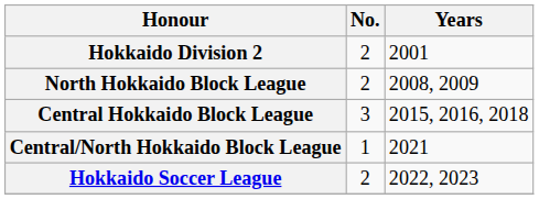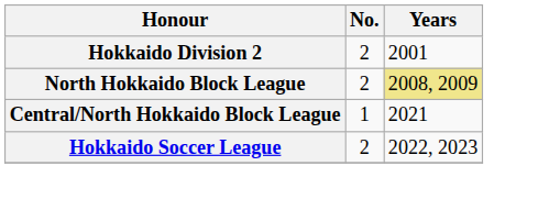 <table class="wikitable plainrowheaders">
 <tr>
 <th scope=col>Honour</th>
 <th scope=col>No.</th>
 <th scope=col>Years</th>
 </tr>
 <tr>
 <th scope=row>Hokkaido Division 2</th>
 <td align="center">2</td>
 <td>2001</td>
 </tr>
 <tr>
 <th scope=row>North Hokkaido Block League</th>
 <td align="center">2</td>
-<td>2008, 2009</td>
-</tr>
-<tr>
-<th scope=row>Central Hokkaido Block League</th>
-<td align="center">3</td>
-<td>2015, 2016, 2018</td>
+<td style="background: khaki;">2008, 2009</td>
 </tr>
 <tr>
 <th scope=row>Central/North Hokkaido Block League</th>
 <td align="center">1</td>
 <td>2021</td>
 </tr>
 <tr>
 <th scope=row><a href='#'>Hokkaido Soccer League</a></th>
 <td align="center">2</td>
 <td>2022, 2023</td>
 </tr>
 <tr>
 </tr>
 </table>
